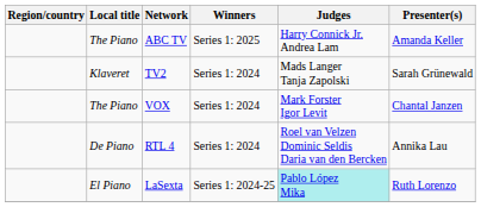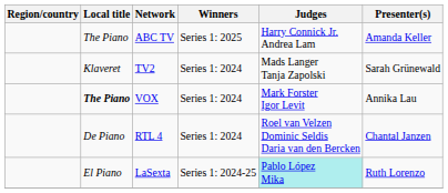 <table class="wikitable" style="white-space:nowrap; font-size:95%">
 <tr>
 <th>Region/country</th>
 <th>Local title</th>
 <th>Network</th>
 <th>Winners</th>
 <th>Judges</th>
 <th>Presenter(s)</th>
 </tr>
 <tr>
 <td></td>
 <td><em>The Piano</em></td>
 <td><a href='#'>ABC TV</a></td>
 <td>Series 1: 2025</td>
 <td><a href='#'>Harry Connick Jr.</a><br>Andrea Lam</td>
 <td><a href='#'>Amanda Keller</a></td>
 </tr>
 <tr>
 <td></td>
 <td><em>Klaveret</em></td>
 <td><a href='#'>TV2</a></td>
 <td>Series 1: 2024</td>
 <td>Mads Langer<br>Tanja Zapolski</td>
 <td>Sarah Grünewald</td>
 </tr>
 <tr>
 <td></td>
-<td><em>The Piano</em></td>
+<td><strong><em>The Piano</em></strong></td>
 <td><a href='#'>VOX</a></td>
 <td>Series 1: 2024</td>
 <td><a href='#'>Mark Forster</a><br><a href='#'>Igor Levit</a></td>
-<td><a href='#'>Chantal Janzen</a></td>
+<td>Annika Lau</td>
 </tr>
 <tr>
 <td></td>
 <td><em>De Piano</em></td>
 <td><a href='#'>RTL 4</a></td>
 <td>Series 1: 2024</td>
 <td><a href='#'>Roel van Velzen</a><br><a href='#'>Dominic Seldis</a><br><a href='#'>Daria van den Bercken</a></td>
-<td>Annika Lau</td>
+<td><a href='#'>Chantal Janzen</a></td>
 </tr>
 <tr>
 <td></td>
 <td><em>El Piano</em></td>
 <td><a href='#'>LaSexta</a></td>
 <td>Series 1: 2024-25</td>
 <td style="background: paleturquoise;"><a href='#'>Pablo López</a><br><a href='#'>Mika</a></td>
 <td><a href='#'>Ruth Lorenzo</a></td>
 </tr>
 <tr>
 </tr>
 </table>
